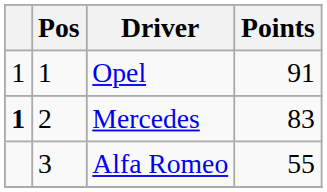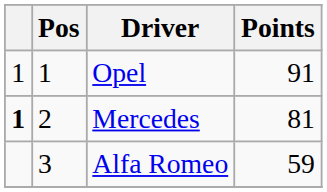 <table class="wikitable" style="font-size: 95%;">
 <tr>
 <th></th>
 <th>Pos</th>
 <th>Driver</th>
 <th>Points</th>
 </tr>
 <tr>
 <td align="left"> 1</td>
 <td>1</td>
 <td> <a href='#'>Opel</a></td>
 <td align="right">91</td>
 </tr>
 <tr>
 <td align="left"><strong> 1</strong></td>
 <td>2</td>
 <td> <a href='#'>Mercedes</a></td>
-<td align="right">83</td>
+<td align="right">81</td>
 </tr>
 <tr>
 <td align="left"></td>
 <td>3</td>
 <td> <a href='#'>Alfa Romeo</a></td>
-<td align="right">55</td>
+<td align="right">59</td>
 </tr>
 <tr>
 </tr>
 </table>
